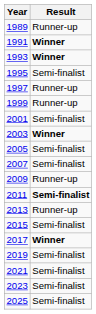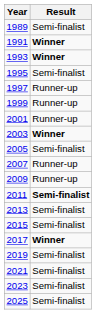 <table class="wikitable">
 <tr>
 <th>Year</th>
 <th>Result</th>
 </tr>
 <tr>
 <td><a href='#'>1989</a></td>
-<td> Runner-up</td>
+<td> Semi-finalist</td>
 </tr>
 <tr>
 <td><a href='#'>1991</a></td>
 <td> <strong>Winner</strong></td>
 </tr>
 <tr>
 <td><a href='#'>1993</a></td>
 <td> <strong>Winner</strong></td>
 </tr>
 <tr>
 <td><a href='#'>1995</a></td>
 <td> Semi-finalist</td>
 </tr>
 <tr>
 <td><a href='#'>1997</a></td>
 <td> Runner-up</td>
 </tr>
 <tr>
 <td><a href='#'>1999</a></td>
 <td> Runner-up</td>
 </tr>
 <tr>
 <td><a href='#'>2001</a></td>
-<td> Semi-finalist</td>
+<td> Runner-up</td>
 </tr>
 <tr>
 <td><a href='#'>2003</a></td>
 <td> <strong>Winner</strong></td>
 </tr>
 <tr>
 <td><a href='#'>2005</a></td>
 <td> Semi-finalist</td>
 </tr>
 <tr>
 <td><a href='#'>2007</a></td>
-<td> Semi-finalist</td>
+<td> Runner-up</td>
 </tr>
 <tr>
 <td><a href='#'>2009</a></td>
 <td> Runner-up</td>
 </tr>
 <tr>
 <td><a href='#'>2011</a></td>
 <td><strong> Semi-finalist</strong></td>
 </tr>
 <tr>
 <td><a href='#'>2013</a></td>
-<td> Runner-up</td>
+<td> Semi-finalist</td>
 </tr>
 <tr>
 <td><a href='#'>2015</a></td>
 <td> Semi-finalist</td>
 </tr>
 <tr>
 <td><a href='#'>2017</a></td>
 <td> <strong>Winner</strong></td>
 </tr>
 <tr>
 <td><a href='#'>2019</a></td>
 <td> Semi-finalist</td>
 </tr>
 <tr>
 <td><a href='#'>2021</a></td>
 <td> Semi-finalist</td>
 </tr>
 <tr>
 <td><a href='#'>2023</a></td>
 <td> Semi-finalist</td>
 </tr>
 <tr>
 <td><a href='#'>2025</a></td>
 <td> Semi-finalist</td>
 </tr>
 </table>
